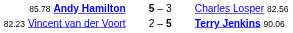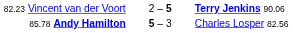 <table style="text-align:center">
 <tr>
 <th width=223></th>
 <th width=100></th>
 <th width=223></th>
 </tr>
 <tr>
+<td align=right><small>82.23</small> <a href='#'>Vincent van der Voort</a> </td>
+<td>2 – <strong>5</strong></td>
+<td align=left> <strong><a href='#'>Terry Jenkins</a></strong> <small>90.06</small></td>
+</tr>
+<tr>
 <td align=right><small>85.78</small> <strong><a href='#'>Andy Hamilton</a></strong> </td>
 <td><strong>5</strong> – 3</td>
 <td align=left> <a href='#'>Charles Losper</a> <small>82.56</small></td>
 </tr>
-<tr>
-<td align=right><small>82.23</small> <a href='#'>Vincent van der Voort</a> </td>
-<td>2 – <strong>5</strong></td>
-<td align=left> <strong><a href='#'>Terry Jenkins</a></strong> <small>90.06</small></td>
-</tr>
 </table>
